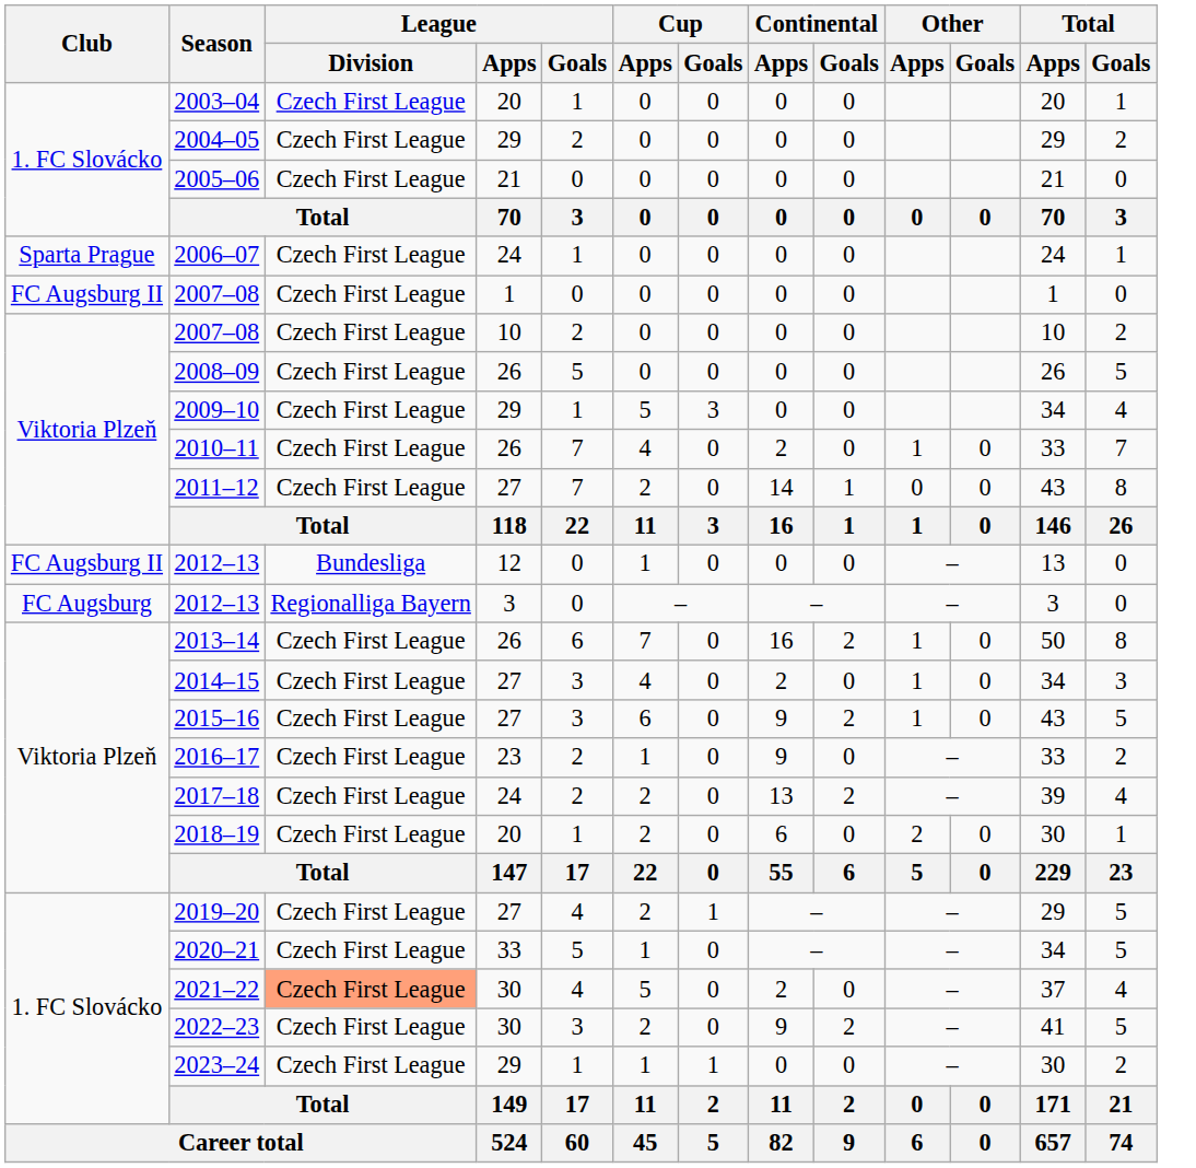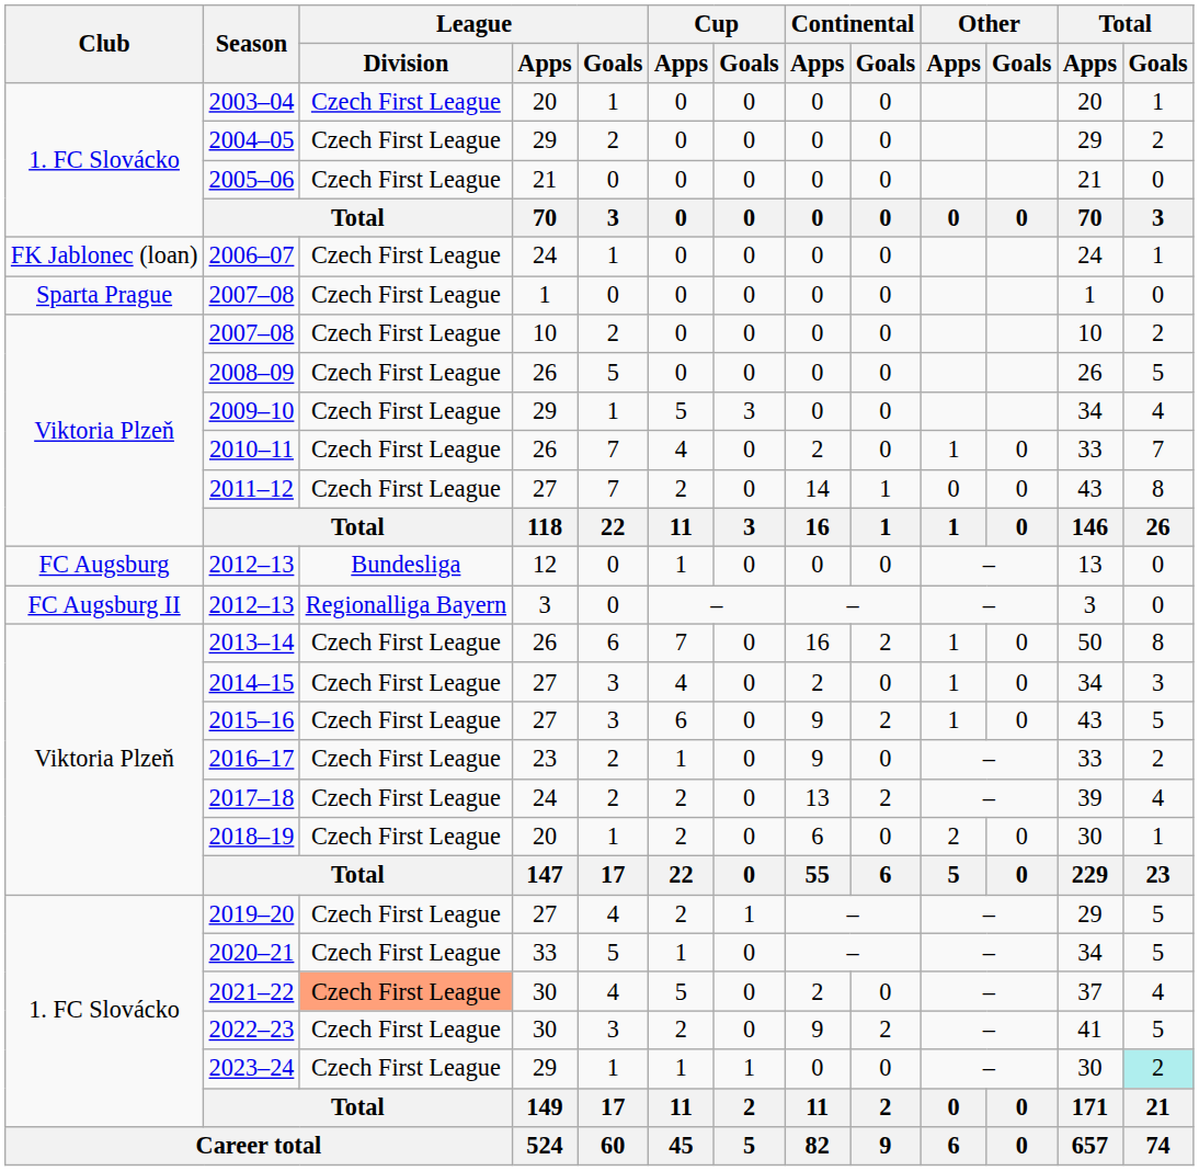 <table class="wikitable" style="text-align:center">
 <tr>
 <th rowspan="2">Club</th>
 <th rowspan="2">Season</th>
 <th colspan="3">League</th>
 <th colspan="2">Cup</th>
 <th colspan="2">Continental</th>
 <th colspan="2">Other</th>
 <th colspan="2">Total</th>
 </tr>
 <tr>
 <th>Division</th>
 <th>Apps</th>
 <th>Goals</th>
 <th>Apps</th>
 <th>Goals</th>
 <th>Apps</th>
 <th>Goals</th>
 <th>Apps</th>
 <th>Goals</th>
 <th>Apps</th>
 <th>Goals</th>
 </tr>
 <tr>
 <td rowspan="4"><a href='#'>1. FC Slovácko</a></td>
 <td><a href='#'>2003–04</a></td>
 <td><a href='#'>Czech First League</a></td>
 <td>20</td>
 <td>1</td>
 <td>0</td>
 <td>0</td>
 <td>0</td>
 <td>0</td>
 <td></td>
 <td></td>
 <td>20</td>
 <td>1</td>
 </tr>
 <tr>
 <td><a href='#'>2004–05</a></td>
 <td>Czech First League</td>
 <td>29</td>
 <td>2</td>
 <td>0</td>
 <td>0</td>
 <td>0</td>
 <td>0</td>
 <td></td>
 <td></td>
 <td>29</td>
 <td>2</td>
 </tr>
 <tr>
 <td><a href='#'>2005–06</a></td>
 <td>Czech First League</td>
 <td>21</td>
 <td>0</td>
 <td>0</td>
 <td>0</td>
 <td>0</td>
 <td>0</td>
 <td></td>
 <td></td>
 <td>21</td>
 <td>0</td>
 </tr>
 <tr>
 <th colspan="2">Total</th>
 <th>70</th>
 <th>3</th>
 <th>0</th>
 <th>0</th>
 <th>0</th>
 <th>0</th>
 <th>0</th>
 <th>0</th>
 <th>70</th>
 <th>3</th>
 </tr>
 <tr>
-<td><a href='#'>Sparta Prague</a></td>
+<td><a href='#'>FK Jablonec</a> (loan)</td>
 <td><a href='#'>2006–07</a></td>
 <td>Czech First League</td>
 <td>24</td>
 <td>1</td>
 <td>0</td>
 <td>0</td>
 <td>0</td>
 <td>0</td>
 <td></td>
 <td></td>
 <td>24</td>
 <td>1</td>
 </tr>
 <tr>
-<td><a href='#'>FC Augsburg II</a></td>
+<td><a href='#'>Sparta Prague</a></td>
 <td><a href='#'>2007–08</a></td>
 <td>Czech First League</td>
 <td>1</td>
 <td>0</td>
 <td>0</td>
 <td>0</td>
 <td>0</td>
 <td>0</td>
 <td></td>
 <td></td>
 <td>1</td>
 <td>0</td>
 </tr>
 <tr>
 <td rowspan="6"><a href='#'>Viktoria Plzeň</a></td>
 <td><a href='#'>2007–08</a></td>
 <td>Czech First League</td>
 <td>10</td>
 <td>2</td>
 <td>0</td>
 <td>0</td>
 <td>0</td>
 <td>0</td>
 <td></td>
 <td></td>
 <td>10</td>
 <td>2</td>
 </tr>
 <tr>
 <td><a href='#'>2008–09</a></td>
 <td>Czech First League</td>
 <td>26</td>
 <td>5</td>
 <td>0</td>
 <td>0</td>
 <td>0</td>
 <td>0</td>
 <td></td>
 <td></td>
 <td>26</td>
 <td>5</td>
 </tr>
 <tr>
 <td><a href='#'>2009–10</a></td>
 <td>Czech First League</td>
 <td>29</td>
 <td>1</td>
 <td>5</td>
 <td>3</td>
 <td>0</td>
 <td>0</td>
 <td></td>
 <td></td>
 <td>34</td>
 <td>4</td>
 </tr>
 <tr>
 <td><a href='#'>2010–11</a></td>
 <td>Czech First League</td>
 <td>26</td>
 <td>7</td>
 <td>4</td>
 <td>0</td>
 <td>2</td>
 <td>0</td>
 <td>1</td>
 <td>0</td>
 <td>33</td>
 <td>7</td>
 </tr>
 <tr>
 <td><a href='#'>2011–12</a></td>
 <td>Czech First League</td>
 <td>27</td>
 <td>7</td>
 <td>2</td>
 <td>0</td>
 <td>14</td>
 <td>1</td>
 <td>0</td>
 <td>0</td>
 <td>43</td>
 <td>8</td>
 </tr>
 <tr>
 <th colspan="2">Total</th>
 <th>118</th>
 <th>22</th>
 <th>11</th>
 <th>3</th>
 <th>16</th>
 <th>1</th>
 <th>1</th>
 <th>0</th>
 <th>146</th>
 <th>26</th>
 </tr>
 <tr>
-<td><a href='#'>FC Augsburg II</a></td>
+<td><a href='#'>FC Augsburg</a></td>
 <td><a href='#'>2012–13</a></td>
 <td><a href='#'>Bundesliga</a></td>
 <td>12</td>
 <td>0</td>
 <td>1</td>
 <td>0</td>
 <td>0</td>
 <td>0</td>
 <td colspan="2">–</td>
 <td>13</td>
 <td>0</td>
 </tr>
 <tr>
-<td><a href='#'>FC Augsburg</a></td>
+<td><a href='#'>FC Augsburg II</a></td>
 <td><a href='#'>2012–13</a></td>
 <td><a href='#'>Regionalliga Bayern</a></td>
 <td>3</td>
 <td>0</td>
 <td colspan="2">–</td>
 <td colspan="2">–</td>
 <td colspan="2">–</td>
 <td>3</td>
 <td>0</td>
 </tr>
 <tr>
 <td rowspan="7">Viktoria Plzeň</td>
 <td><a href='#'>2013–14</a></td>
 <td>Czech First League</td>
 <td>26</td>
 <td>6</td>
 <td>7</td>
 <td>0</td>
 <td>16</td>
 <td>2</td>
 <td>1</td>
 <td>0</td>
 <td>50</td>
 <td>8</td>
 </tr>
 <tr>
 <td><a href='#'>2014–15</a></td>
 <td>Czech First League</td>
 <td>27</td>
 <td>3</td>
 <td>4</td>
 <td>0</td>
 <td>2</td>
 <td>0</td>
 <td>1</td>
 <td>0</td>
 <td>34</td>
 <td>3</td>
 </tr>
 <tr>
 <td><a href='#'>2015–16</a></td>
 <td>Czech First League</td>
 <td>27</td>
 <td>3</td>
 <td>6</td>
 <td>0</td>
 <td>9</td>
 <td>2</td>
 <td>1</td>
 <td>0</td>
 <td>43</td>
 <td>5</td>
 </tr>
 <tr>
 <td><a href='#'>2016–17</a></td>
 <td>Czech First League</td>
 <td>23</td>
 <td>2</td>
 <td>1</td>
 <td>0</td>
 <td>9</td>
 <td>0</td>
 <td colspan="2">–</td>
 <td>33</td>
 <td>2</td>
 </tr>
 <tr>
 <td><a href='#'>2017–18</a></td>
 <td>Czech First League</td>
 <td>24</td>
 <td>2</td>
 <td>2</td>
 <td>0</td>
 <td>13</td>
 <td>2</td>
 <td colspan="2">–</td>
 <td>39</td>
 <td>4</td>
 </tr>
 <tr>
 <td><a href='#'>2018–19</a></td>
 <td>Czech First League</td>
 <td>20</td>
 <td>1</td>
 <td>2</td>
 <td>0</td>
 <td>6</td>
 <td>0</td>
 <td>2</td>
 <td>0</td>
 <td>30</td>
 <td>1</td>
 </tr>
 <tr>
 <th colspan="2">Total</th>
 <th>147</th>
 <th>17</th>
 <th>22</th>
 <th>0</th>
 <th>55</th>
 <th>6</th>
 <th>5</th>
 <th>0</th>
 <th>229</th>
 <th>23</th>
 </tr>
 <tr>
 <td rowspan="6">1. FC Slovácko</td>
 <td><a href='#'>2019–20</a></td>
 <td>Czech First League</td>
 <td>27</td>
 <td>4</td>
 <td>2</td>
 <td>1</td>
 <td colspan="2">–</td>
 <td colspan="2">–</td>
 <td>29</td>
 <td>5</td>
 </tr>
 <tr>
 <td><a href='#'>2020–21</a></td>
 <td>Czech First League</td>
 <td>33</td>
 <td>5</td>
 <td>1</td>
 <td>0</td>
 <td colspan="2">–</td>
 <td colspan="2">–</td>
 <td>34</td>
 <td>5</td>
 </tr>
 <tr>
 <td><a href='#'>2021–22</a></td>
 <td style="background: lightsalmon;">Czech First League</td>
 <td>30</td>
 <td>4</td>
 <td>5</td>
 <td>0</td>
 <td>2</td>
 <td>0</td>
 <td colspan="2">–</td>
 <td>37</td>
 <td>4</td>
 </tr>
 <tr>
 <td><a href='#'>2022–23</a></td>
 <td>Czech First League</td>
 <td>30</td>
 <td>3</td>
 <td>2</td>
 <td>0</td>
 <td>9</td>
 <td>2</td>
 <td colspan="2">–</td>
 <td>41</td>
 <td>5</td>
 </tr>
 <tr>
 <td><a href='#'>2023–24</a></td>
 <td>Czech First League</td>
 <td>29</td>
 <td>1</td>
 <td>1</td>
 <td>1</td>
 <td>0</td>
 <td>0</td>
 <td colspan="2">–</td>
 <td>30</td>
-<td>2</td>
+<td style="background: paleturquoise;">2</td>
 </tr>
 <tr>
 <th colspan="2">Total</th>
 <th>149</th>
 <th>17</th>
 <th>11</th>
 <th>2</th>
 <th>11</th>
 <th>2</th>
 <th>0</th>
 <th>0</th>
 <th>171</th>
 <th>21</th>
 </tr>
 <tr>
 <th colspan="3">Career total</th>
 <th>524</th>
 <th>60</th>
 <th>45</th>
 <th>5</th>
 <th>82</th>
 <th>9</th>
 <th>6</th>
 <th>0</th>
 <th>657</th>
 <th>74</th>
 </tr>
 </table>
